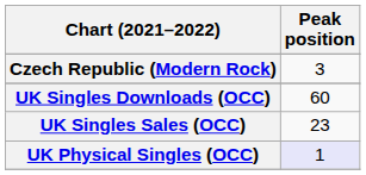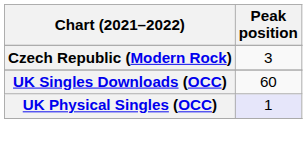 <table class="wikitable sortable plainrowheaders" style="text-align:center">
 <tr>
 <th scope="col">Chart (2021–2022)</th>
 <th scope="col">Peak<br>position</th>
 </tr>
 <tr>
 </tr>
 <tr>
 <th scope="row">Czech Republic (<a href='#'>Modern Rock</a>)</th>
 <td>3</td>
 </tr>
 <tr>
 </tr>
 <tr>
 <th scope="row"><a href='#'>UK Singles Downloads</a> (<a href='#'>OCC</a>)</th>
 <td>60</td>
 </tr>
 <tr>
-<th scope="row"><a href='#'>UK Singles Sales</a> (<a href='#'>OCC</a>)</th>
-<td>23</td>
-</tr>
-<tr>
 <th scope="row"><a href='#'>UK Physical Singles</a> (<a href='#'>OCC</a>)</th>
 <td style="background: lavender;">1</td>
 </tr>
 <tr>
 </tr>
 <tr>
 </tr>
 </table>
